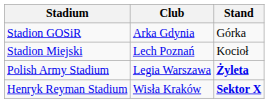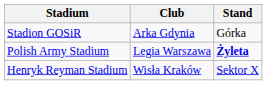 <table class="wikitable">
 <tr>
 <th>Stadium</th>
 <th>Club</th>
 <th>Stand</th>
 </tr>
 <tr>
 <td style="text-align:left;"><a href='#'>Stadion GOSiR</a></td>
 <td><a href='#'>Arka Gdynia</a></td>
 <td>Górka</td>
 </tr>
 <tr>
-<td style="text-align:left;"><a href='#'>Stadion Miejski</a></td>
-<td><a href='#'>Lech Poznań</a></td>
-<td>Kocioł</td>
-</tr>
-<tr>
 <td style="text-align:left;"><a href='#'>Polish Army Stadium</a></td>
 <td><a href='#'>Legia Warszawa</a></td>
 <td><strong><a href='#'>Żyleta</a></strong></td>
 </tr>
 <tr>
 <td style="text-align:left;"><a href='#'>Henryk Reyman Stadium</a></td>
 <td><a href='#'>Wisła Kraków</a></td>
-<td><strong><a href='#'>Sektor X</a></strong></td>
+<td><a href='#'>Sektor X</a></td>
 </tr>
 </table>
